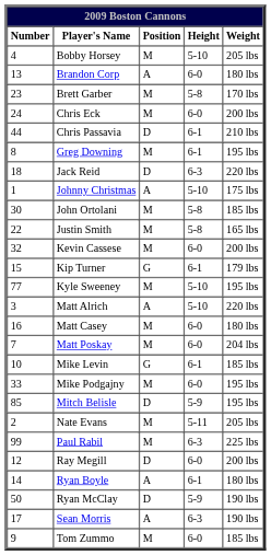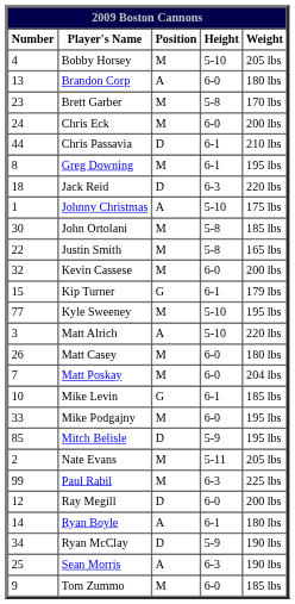 <table align=left border=4 cellspacing=0 cellpadding=4>
 <tr>
 <th align="center" colspan="6" bgcolor=#00004d style="color:silver"><strong>2009 Boston Cannons</strong></th>
 </tr>
 <tr>
 </tr>
 <tr>
 <th align="center" colspan="1">Number</th>
 <th align="center" colspan="1">Player's Name</th>
 <th align="center" colspan="1">Position</th>
 <th align="center" colspan="1">Height</th>
 <th align="center" colspan="1">Weight</th>
 </tr>
 <tr>
 <td>4</td>
 <td>Bobby Horsey</td>
 <td>M</td>
 <td>5-10</td>
 <td>205 lbs</td>
 </tr>
 <tr>
 <td>13</td>
 <td><a href='#'>Brandon Corp</a></td>
 <td>A</td>
 <td>6-0</td>
 <td>180 lbs</td>
 </tr>
 <tr>
 <td>23</td>
 <td>Brett Garber</td>
 <td>M</td>
 <td>5-8</td>
 <td>170 lbs</td>
 </tr>
 <tr>
 <td>24</td>
 <td>Chris Eck</td>
 <td>M</td>
 <td>6-0</td>
 <td>200 lbs</td>
 </tr>
 <tr>
 <td>44</td>
 <td>Chris Passavia</td>
 <td>D</td>
 <td>6-1</td>
 <td>210 lbs</td>
 </tr>
 <tr>
 <td>8</td>
 <td><a href='#'>Greg Downing</a></td>
 <td>M</td>
 <td>6-1</td>
 <td>195 lbs</td>
 </tr>
 <tr>
 <td>18</td>
 <td>Jack Reid</td>
 <td>D</td>
 <td>6-3</td>
 <td>220 lbs</td>
 </tr>
 <tr>
 <td>1</td>
 <td><a href='#'>Johnny Christmas</a></td>
 <td>A</td>
 <td>5-10</td>
 <td>175 lbs</td>
 </tr>
 <tr>
 <td>30</td>
 <td>John Ortolani</td>
 <td>M</td>
 <td>5-8</td>
 <td>185 lbs</td>
 </tr>
 <tr>
 <td>22</td>
 <td>Justin Smith</td>
 <td>M</td>
 <td>5-8</td>
 <td>165 lbs</td>
 </tr>
 <tr>
 <td>32</td>
 <td>Kevin Cassese</td>
 <td>M</td>
 <td>6-0</td>
 <td>200 lbs</td>
 </tr>
 <tr>
 <td>15</td>
 <td>Kip Turner</td>
 <td>G</td>
 <td>6-1</td>
 <td>179 lbs</td>
 </tr>
 <tr>
 <td>77</td>
 <td>Kyle Sweeney</td>
 <td>M</td>
 <td>5-10</td>
 <td>195 lbs</td>
 </tr>
 <tr>
 <td>3</td>
 <td>Matt Alrich</td>
 <td>A</td>
 <td>5-10</td>
 <td>220 lbs</td>
 </tr>
 <tr>
-<td>16</td>
+<td>26</td>
 <td>Matt Casey</td>
 <td>M</td>
 <td>6-0</td>
 <td>180 lbs</td>
 </tr>
 <tr>
 <td>7</td>
 <td><a href='#'>Matt Poskay</a></td>
 <td>M</td>
 <td>6-0</td>
 <td>204 lbs</td>
 </tr>
 <tr>
 <td>10</td>
 <td>Mike Levin</td>
 <td>G</td>
 <td>6-1</td>
 <td>185 lbs</td>
 </tr>
 <tr>
 <td>33</td>
 <td>Mike Podgajny</td>
 <td>M</td>
 <td>6-0</td>
 <td>195 lbs</td>
 </tr>
 <tr>
 <td>85</td>
 <td><a href='#'>Mitch Belisle</a></td>
 <td>D</td>
 <td>5-9</td>
 <td>195 lbs</td>
 </tr>
 <tr>
 <td>2</td>
 <td>Nate Evans</td>
 <td>M</td>
 <td>5-11</td>
 <td>205 lbs</td>
 </tr>
 <tr>
 <td>99</td>
 <td><a href='#'>Paul Rabil</a></td>
 <td>M</td>
 <td>6-3</td>
 <td>225 lbs</td>
 </tr>
 <tr>
 <td>12</td>
 <td>Ray Megill</td>
 <td>D</td>
 <td>6-0</td>
 <td>200 lbs</td>
 </tr>
 <tr>
 <td>14</td>
 <td><a href='#'>Ryan Boyle</a></td>
 <td>A</td>
 <td>6-1</td>
 <td>180 lbs</td>
 </tr>
 <tr>
-<td>50</td>
+<td>34</td>
 <td>Ryan McClay</td>
 <td>D</td>
 <td>5-9</td>
 <td>190 lbs</td>
 </tr>
 <tr>
-<td>17</td>
+<td>25</td>
 <td><a href='#'>Sean Morris</a></td>
 <td>A</td>
 <td>6-3</td>
 <td>190 lbs</td>
 </tr>
 <tr>
 <td>9</td>
 <td>Tom Zummo</td>
 <td>M</td>
 <td>6-0</td>
 <td>185 lbs</td>
 </tr>
 <tr>
 </tr>
 </table>
